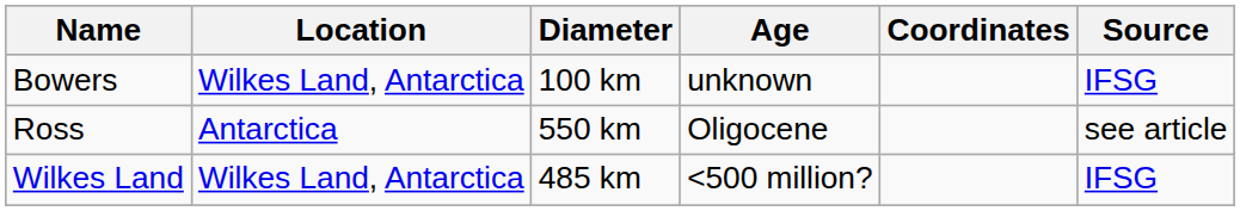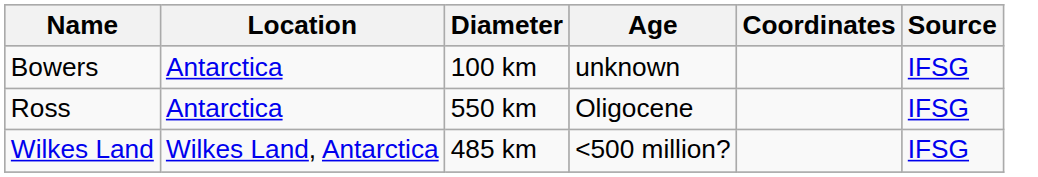 <table class="wikitable sortable">
 <tr>
 <th>Name</th>
 <th>Location</th>
 <th>Diameter</th>
 <th>Age</th>
 <th>Coordinates</th>
 <th>Source</th>
 </tr>
 <tr>
 <td>Bowers</td>
-<td><a href='#'>Wilkes Land</a>, <a href='#'>Antarctica</a></td>
+<td><a href='#'>Antarctica</a></td>
 <td>100 km</td>
 <td>unknown</td>
 <td align=right></td>
 <td><a href='#'>IFSG</a></td>
 </tr>
 <tr>
 <td>Ross</td>
 <td><a href='#'>Antarctica</a></td>
 <td>550 km</td>
 <td>Oligocene</td>
 <td align=right></td>
-<td>see article</td>
+<td><a href='#'>IFSG</a></td>
 </tr>
 <tr>
 <td><a href='#'>Wilkes Land</a></td>
 <td><a href='#'>Wilkes Land</a>, <a href='#'>Antarctica</a></td>
 <td>485 km</td>
 <td><500 million?</td>
 <td align=right></td>
 <td><a href='#'>IFSG</a></td>
 </tr>
 </table>
